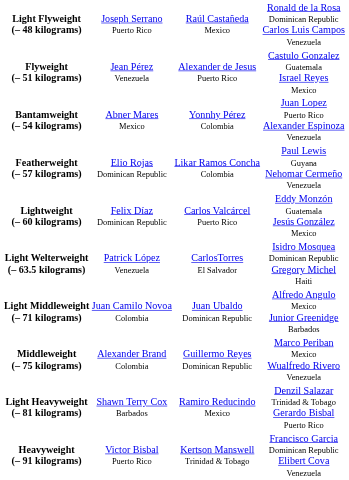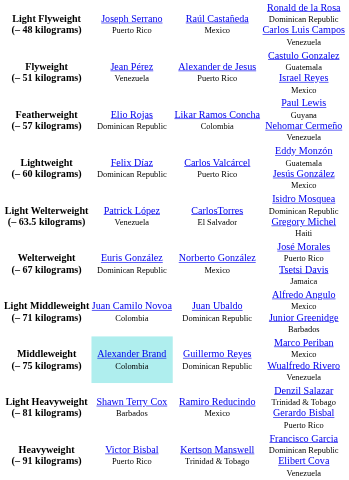 <table>
 <tr align="center">
 <td><strong>Light Flyweight<br>(– 48 kilograms)</strong></td>
 <td> <a href='#'>Joseph Serrano</a><br><small>Puerto Rico</small></td>
 <td> <a href='#'>Raúl Castañeda</a><br><small>Mexico</small></td>
 <td> <a href='#'>Ronald de la Rosa</a><br><small>Dominican Republic</small><br> <a href='#'>Carlos Luis Campos</a><br><small>Venezuela</small></td>
 </tr>
 <tr align="center">
 <td><strong>Flyweight<br>(– 51 kilograms)</strong></td>
 <td> <a href='#'>Jean Pérez</a><br><small>Venezuela</small></td>
 <td> <a href='#'>Alexander de Jesus</a><br><small>Puerto Rico</small></td>
 <td> <a href='#'>Castulo Gonzalez</a><br><small>Guatemala</small><br> <a href='#'>Israel Reyes</a><br><small>Mexico</small></td>
-</tr>
-<tr align="center">
-<td><strong>Bantamweight<br>(– 54 kilograms)</strong></td>
-<td> <a href='#'>Abner Mares</a><br><small>Mexico</small></td>
-<td> <a href='#'>Yonnhy Pérez</a><br><small>Colombia</small></td>
-<td> <a href='#'>Juan Lopez</a><br><small>Puerto Rico</small><br> <a href='#'>Alexander Espinoza</a><br><small>Venezuela</small></td>
 </tr>
 <tr align="center">
 <td><strong>Featherweight<br>(– 57 kilograms)</strong></td>
 <td> <a href='#'>Elio Rojas</a><br><small>Dominican Republic</small></td>
 <td> <a href='#'>Likar Ramos Concha</a><br><small>Colombia</small></td>
 <td> <a href='#'>Paul Lewis</a><br><small>Guyana</small><br> <a href='#'>Nehomar Cermeño</a><br><small>Venezuela</small></td>
 </tr>
 <tr align="center">
 <td><strong>Lightweight<br>(– 60 kilograms)</strong></td>
 <td> <a href='#'>Felix Díaz</a><br><small>Dominican Republic</small></td>
 <td> <a href='#'>Carlos Valcárcel</a><br><small>Puerto Rico</small></td>
 <td> <a href='#'>Eddy Monzón</a><br><small>Guatemala</small><br> <a href='#'>Jesús González</a><br><small>Mexico</small></td>
 </tr>
 <tr align="center">
 <td><strong>Light Welterweight<br>(– 63.5 kilograms)</strong></td>
 <td> <a href='#'>Patrick López</a><br><small>Venezuela</small></td>
 <td> <a href='#'>CarlosTorres</a><br><small>El Salvador</small></td>
 <td> <a href='#'>Isidro Mosquea</a><br><small>Dominican Republic</small><br> <a href='#'>Gregory Michel</a><br><small>Haiti</small></td>
 </tr>
 <tr align="center">
+<td><strong>Welterweight<br>(– 67 kilograms)</strong></td>
+<td> <a href='#'>Euris González</a><br><small>Dominican Republic</small></td>
+<td> <a href='#'>Norberto González</a><br><small>Mexico</small></td>
+<td> <a href='#'>José Morales</a><br><small>Puerto Rico</small><br> <a href='#'>Tsetsi Davis</a><br><small>Jamaica</small></td>
+</tr>
+<tr align="center">
 <td><strong>Light Middleweight<br>(– 71 kilograms)</strong></td>
 <td> <a href='#'>Juan Camilo Novoa</a><br><small>Colombia</small></td>
 <td> <a href='#'>Juan Ubaldo</a><br><small>Dominican Republic</small></td>
 <td> <a href='#'>Alfredo Angulo</a><br><small>Mexico</small><br> <a href='#'>Junior Greenidge</a><br><small>Barbados</small></td>
 </tr>
 <tr align="center">
 <td><strong>Middleweight<br>(– 75 kilograms)</strong></td>
-<td> <a href='#'>Alexander Brand</a><br><small>Colombia</small></td>
+<td style="background: paleturquoise;"> <a href='#'>Alexander Brand</a><br><small>Colombia</small></td>
 <td> <a href='#'>Guillermo Reyes</a><br><small>Dominican Republic</small></td>
 <td> <a href='#'>Marco Periban</a><br><small>Mexico</small><br> <a href='#'>Wualfredo Rivero</a><br><small>Venezuela</small></td>
 </tr>
 <tr align="center">
 <td><strong>Light Heavyweight<br>(– 81 kilograms)</strong></td>
 <td> <a href='#'>Shawn Terry Cox</a><br><small>Barbados</small></td>
 <td> <a href='#'>Ramiro Reducindo</a><br><small>Mexico</small></td>
 <td> <a href='#'>Denzil Salazar</a><br><small>Trinidad & Tobago</small><br> <a href='#'>Gerardo Bisbal</a><br><small>Puerto Rico</small></td>
 </tr>
 <tr align="center">
 <td><strong>Heavyweight<br>(– 91 kilograms)</strong></td>
 <td> <a href='#'>Victor Bisbal</a><br><small>Puerto Rico</small></td>
 <td> <a href='#'>Kertson Manswell</a><br><small>Trinidad & Tobago</small></td>
 <td> <a href='#'>Francisco Garcia</a><br><small>Dominican Republic</small><br> <a href='#'>Elibert Cova</a><br><small>Venezuela</small></td>
 </tr>
 </table>
